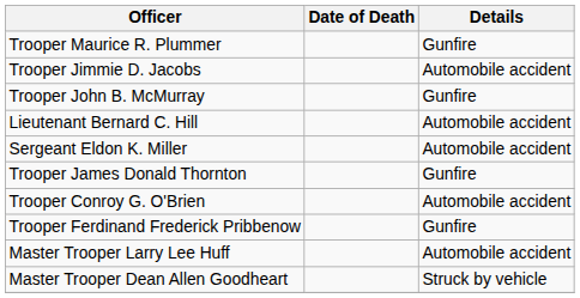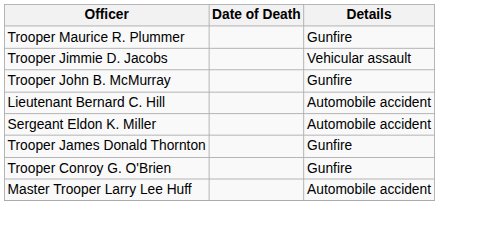 <table class="wikitable">
 <tr>
 <th>Officer</th>
 <th>Date of Death</th>
 <th>Details</th>
 </tr>
 <tr>
 <td>Trooper Maurice R. Plummer</td>
 <td></td>
 <td>Gunfire</td>
 </tr>
 <tr>
 <td>Trooper Jimmie D. Jacobs</td>
 <td></td>
-<td>Automobile accident</td>
+<td>Vehicular assault</td>
 </tr>
 <tr>
 <td>Trooper John B. McMurray</td>
 <td></td>
 <td>Gunfire</td>
 </tr>
 <tr>
 <td>Lieutenant Bernard C. Hill</td>
 <td></td>
 <td>Automobile accident</td>
 </tr>
 <tr>
 <td>Sergeant Eldon K. Miller</td>
 <td></td>
 <td>Automobile accident</td>
 </tr>
 <tr>
 <td>Trooper James Donald Thornton</td>
 <td></td>
 <td>Gunfire</td>
 </tr>
 <tr>
 <td>Trooper Conroy G. O'Brien</td>
 <td></td>
-<td>Automobile accident</td>
-</tr>
-<tr>
-<td>Trooper Ferdinand Frederick Pribbenow</td>
-<td></td>
 <td>Gunfire</td>
 </tr>
 <tr>
 <td>Master Trooper Larry Lee Huff</td>
 <td></td>
 <td>Automobile accident</td>
 </tr>
 <tr>
-<td>Master Trooper Dean Allen Goodheart</td>
-<td></td>
-<td>Struck by vehicle</td>
-</tr>
-<tr>
 </tr>
 </table>
